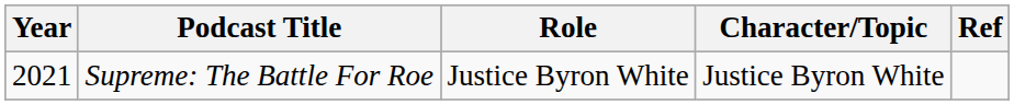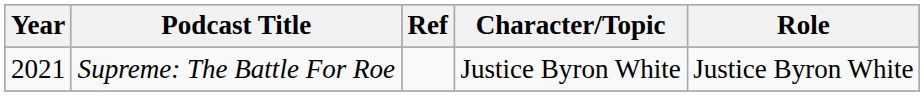 <table class="wikitable">
 <tr>
 <th>Year</th>
 <th>Podcast Title</th>
+<th>Ref</th>
+<th>Character/Topic</th>
 <th>Role</th>
-<th>Character/Topic</th>
-<th>Ref</th>
 </tr>
 <tr>
 <td>2021</td>
 <td><em>Supreme: The Battle For Roe</em></td>
+<td></td>
 <td>Justice Byron White</td>
 <td>Justice Byron White</td>
-<td></td>
 </tr>
 </table>
